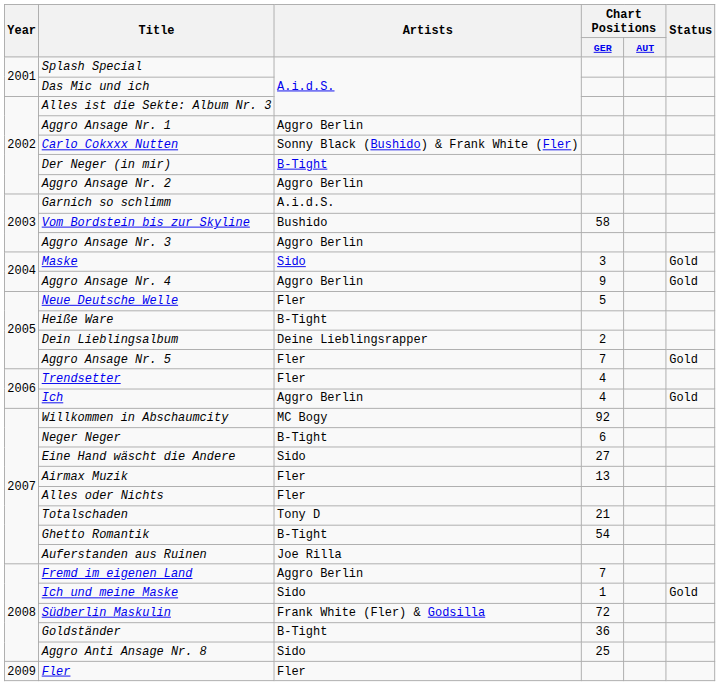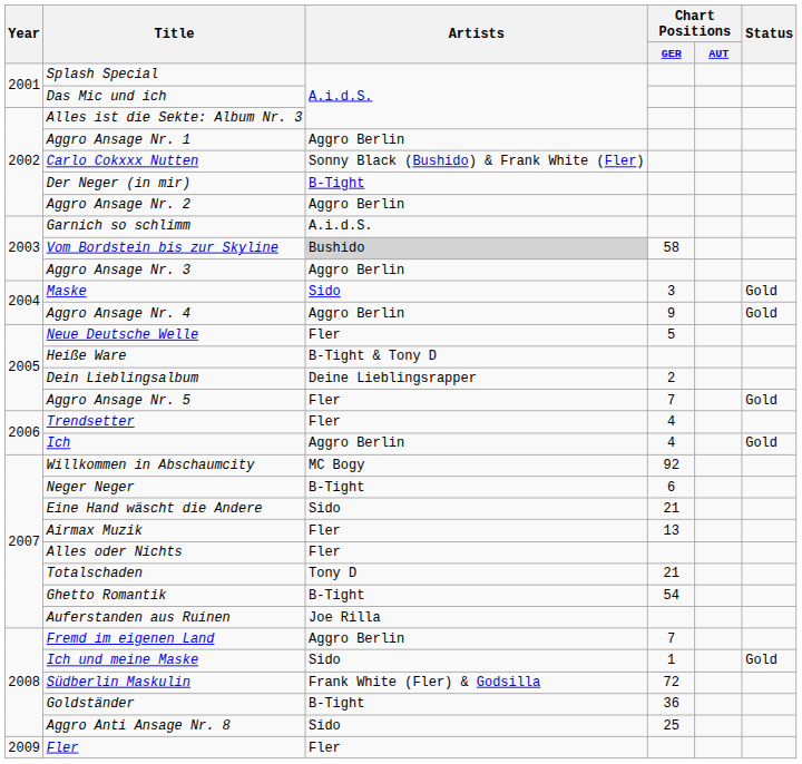 <table class="wikitable">
 <tr>
 <th rowspan="2">Year</th>
 <th rowspan="2">Title</th>
 <th rowspan="2">Artists</th>
 <th colspan="2">Chart Positions</th>
 <th rowspan="2">Status</th>
 </tr>
 <tr>
 <th style="width:40px;"><small><a href='#'>GER</a></small></th>
 <th style="width:40px;"><small><a href='#'>AUT</a></small></th>
 </tr>
 <tr>
 <td rowspan="2">2001</td>
 <td><em>Splash Special</em></td>
 <td rowspan="3"><a href='#'>A.i.d.S.</a></td>
 <td style="text-align:center;"></td>
 <td style="text-align:center;"></td>
 <td></td>
 </tr>
 <tr>
 <td><em>Das Mic und ich</em></td>
 <td style="text-align:center;"></td>
 <td style="text-align:center;"></td>
 <td></td>
 </tr>
 <tr>
 <td rowspan="5">2002</td>
 <td><em>Alles ist die Sekte: Album Nr. 3</em></td>
 <td style="text-align:center;"></td>
 <td style="text-align:center;"></td>
 <td></td>
 </tr>
 <tr>
 <td><em>Aggro Ansage Nr. 1</em></td>
 <td>Aggro Berlin</td>
 <td style="text-align:center;"></td>
 <td style="text-align:center;"></td>
 <td></td>
 </tr>
 <tr>
 <td><em><a href='#'>Carlo Cokxxx Nutten</a></em></td>
 <td>Sonny Black (<a href='#'>Bushido</a>) & Frank White (<a href='#'>Fler</a>)</td>
 <td style="text-align:center;"></td>
 <td style="text-align:center;"></td>
 <td></td>
 </tr>
 <tr>
 <td><em>Der Neger (in mir)</em></td>
 <td><a href='#'>B-Tight</a></td>
 <td style="text-align:center;"></td>
 <td style="text-align:center;"></td>
 <td></td>
 </tr>
 <tr>
 <td><em>Aggro Ansage Nr. 2</em></td>
 <td>Aggro Berlin</td>
 <td style="text-align:center;"></td>
 <td style="text-align:center;"></td>
 <td></td>
 </tr>
 <tr>
 <td rowspan="3">2003</td>
 <td><em>Garnich so schlimm</em></td>
 <td>A.i.d.S.</td>
 <td style="text-align:center;"></td>
 <td style="text-align:center;"></td>
 <td></td>
 </tr>
 <tr>
 <td><em><a href='#'>Vom Bordstein bis zur Skyline</a></em></td>
-<td>Bushido</td>
+<td style="background: lightgrey;">Bushido</td>
 <td style="text-align:center;">58</td>
 <td style="text-align:center;"></td>
 <td></td>
 </tr>
 <tr>
 <td><em>Aggro Ansage Nr. 3</em></td>
 <td>Aggro Berlin</td>
 <td style="text-align:center;"></td>
 <td style="text-align:center;"></td>
 <td></td>
 </tr>
 <tr>
 <td rowspan="2">2004</td>
 <td><em><a href='#'>Maske</a></em></td>
 <td><a href='#'>Sido</a></td>
 <td style="text-align:center;">3</td>
 <td style="text-align:center;"></td>
 <td>Gold</td>
 </tr>
 <tr>
 <td><em>Aggro Ansage Nr. 4</em></td>
 <td>Aggro Berlin</td>
 <td style="text-align:center;">9</td>
 <td style="text-align:center;"></td>
 <td>Gold</td>
 </tr>
 <tr>
 <td rowspan="4">2005</td>
 <td><em><a href='#'>Neue Deutsche Welle</a></em></td>
 <td>Fler</td>
 <td style="text-align:center;">5</td>
 <td style="text-align:center;"></td>
 <td></td>
 </tr>
 <tr>
 <td><em>Heiße Ware</em></td>
-<td>B-Tight</td>
+<td>B-Tight & Tony D</td>
 <td style="text-align:center;"></td>
 <td style="text-align:center;"></td>
 <td></td>
 </tr>
 <tr>
 <td><em>Dein Lieblingsalbum</em></td>
 <td>Deine Lieblingsrapper</td>
 <td style="text-align:center;">2</td>
 <td style="text-align:center;"></td>
 <td></td>
 </tr>
 <tr>
 <td><em>Aggro Ansage Nr. 5</em></td>
 <td>Fler</td>
 <td style="text-align:center;">7</td>
 <td style="text-align:center;"></td>
 <td>Gold</td>
 </tr>
 <tr>
 <td rowspan="2">2006</td>
 <td><em><a href='#'>Trendsetter</a></em></td>
 <td>Fler</td>
 <td style="text-align:center;">4</td>
 <td style="text-align:center;"></td>
 <td></td>
 </tr>
 <tr>
 <td><em><a href='#'>Ich</a></em></td>
 <td>Aggro Berlin</td>
 <td style="text-align:center;">4</td>
 <td style="text-align:center;"></td>
 <td>Gold</td>
 </tr>
 <tr>
 <td rowspan="8">2007</td>
 <td><em>Willkommen in Abschaumcity</em></td>
 <td>MC Bogy</td>
 <td style="text-align:center;">92</td>
 <td style="text-align:center;"></td>
 <td></td>
 </tr>
 <tr>
 <td><em>Neger Neger</em></td>
 <td>B-Tight</td>
 <td style="text-align:center;">6</td>
 <td style="text-align:center;"></td>
 <td></td>
 </tr>
 <tr>
 <td><em>Eine Hand wäscht die Andere</em></td>
 <td>Sido</td>
-<td style="text-align:center;">27</td>
+<td style="text-align:center;">21</td>
 <td style="text-align:center;"></td>
 <td></td>
 </tr>
 <tr>
 <td><em>Airmax Muzik</em></td>
 <td>Fler</td>
 <td style="text-align:center;">13</td>
 <td style="text-align:center;"></td>
 <td></td>
 </tr>
 <tr>
 <td><em>Alles oder Nichts</em></td>
 <td>Fler</td>
 <td style="text-align:center;"></td>
 <td style="text-align:center;"></td>
 <td></td>
 </tr>
 <tr>
 <td><em>Totalschaden</em></td>
 <td>Tony D</td>
 <td style="text-align:center;">21</td>
 <td style="text-align:center;"></td>
 <td></td>
 </tr>
 <tr>
 <td><em>Ghetto Romantik</em></td>
 <td>B-Tight</td>
 <td style="text-align:center;">54</td>
 <td style="text-align:center;"></td>
 <td></td>
 </tr>
 <tr>
 <td><em>Auferstanden aus Ruinen</em></td>
 <td>Joe Rilla</td>
 <td style="text-align:center;"></td>
 <td style="text-align:center;"></td>
 <td></td>
 </tr>
 <tr>
 <td rowspan="5">2008</td>
 <td><em><a href='#'>Fremd im eigenen Land</a></em></td>
 <td>Aggro Berlin</td>
 <td style="text-align:center;">7</td>
 <td style="text-align:center;"></td>
 <td></td>
 </tr>
 <tr>
 <td><em><a href='#'>Ich und meine Maske</a></em></td>
 <td>Sido</td>
 <td style="text-align:center;">1</td>
 <td style="text-align:center;"></td>
 <td>Gold</td>
 </tr>
 <tr>
 <td><em><a href='#'>Südberlin Maskulin</a></em></td>
 <td>Frank White (Fler) & <a href='#'>Godsilla</a></td>
 <td style="text-align:center;">72</td>
 <td style="text-align:center;"></td>
 <td></td>
 </tr>
 <tr>
 <td><em>Goldständer</em></td>
 <td>B-Tight</td>
 <td style="text-align:center;">36</td>
 <td style="text-align:center;"></td>
 <td></td>
 </tr>
 <tr>
 <td><em>Aggro Anti Ansage Nr. 8</em></td>
 <td>Sido</td>
 <td style="text-align:center;">25</td>
 <td style="text-align:center;"></td>
 <td></td>
 </tr>
 <tr>
 <td>2009</td>
 <td><em><a href='#'>Fler</a></em></td>
 <td>Fler</td>
 <td style="text-align:center;"></td>
 <td style="text-align:center;"></td>
 <td></td>
 </tr>
 </table>
